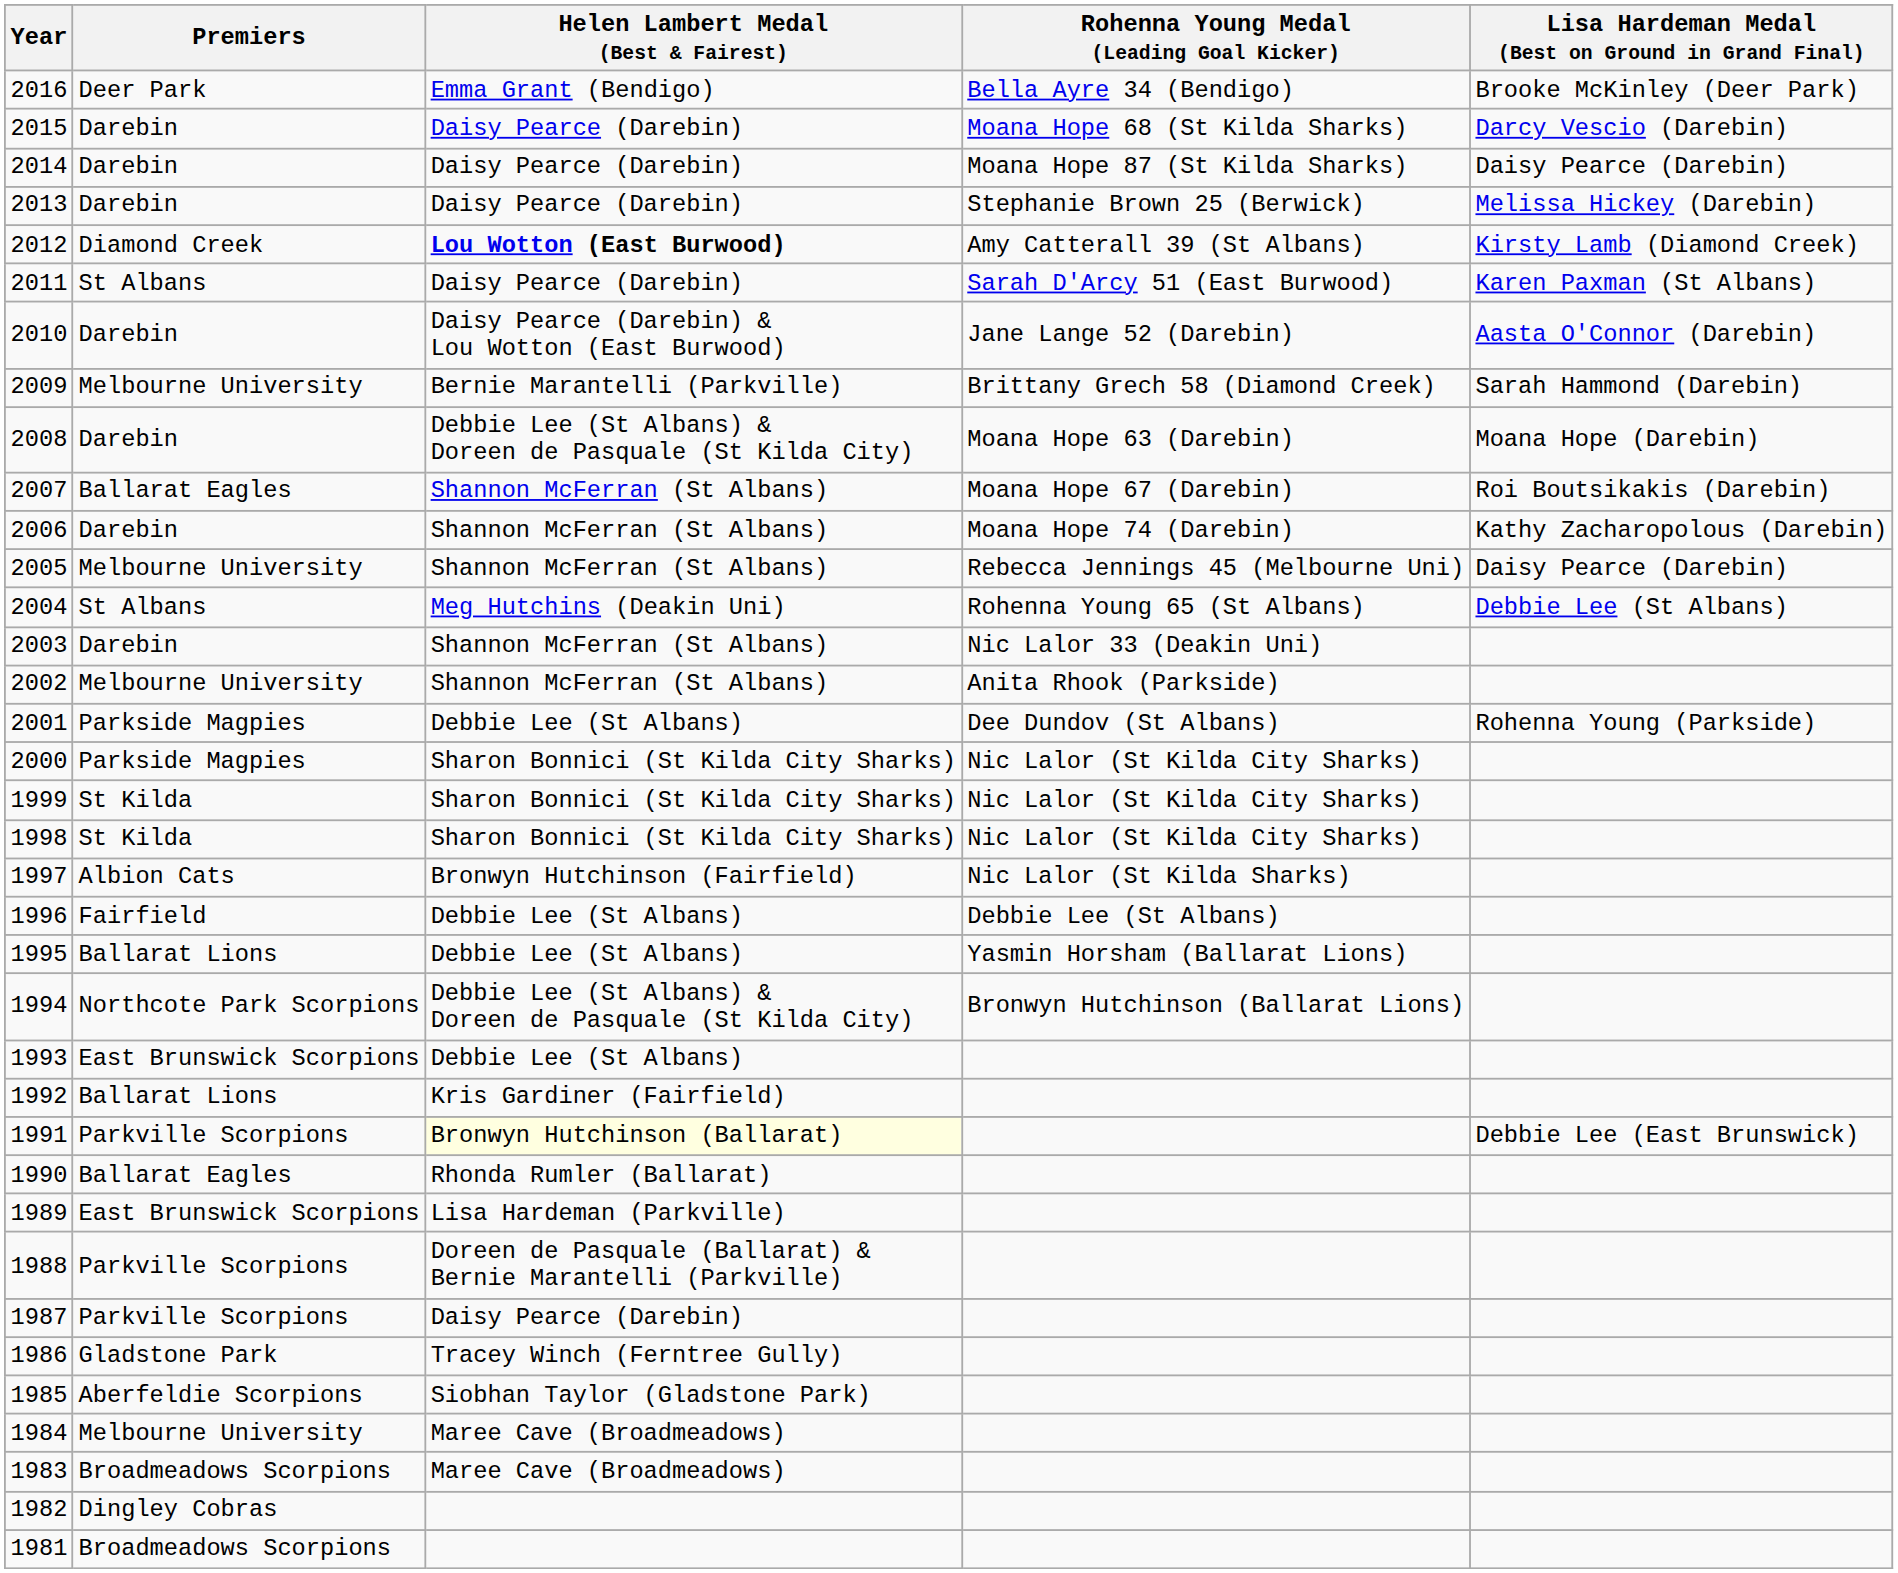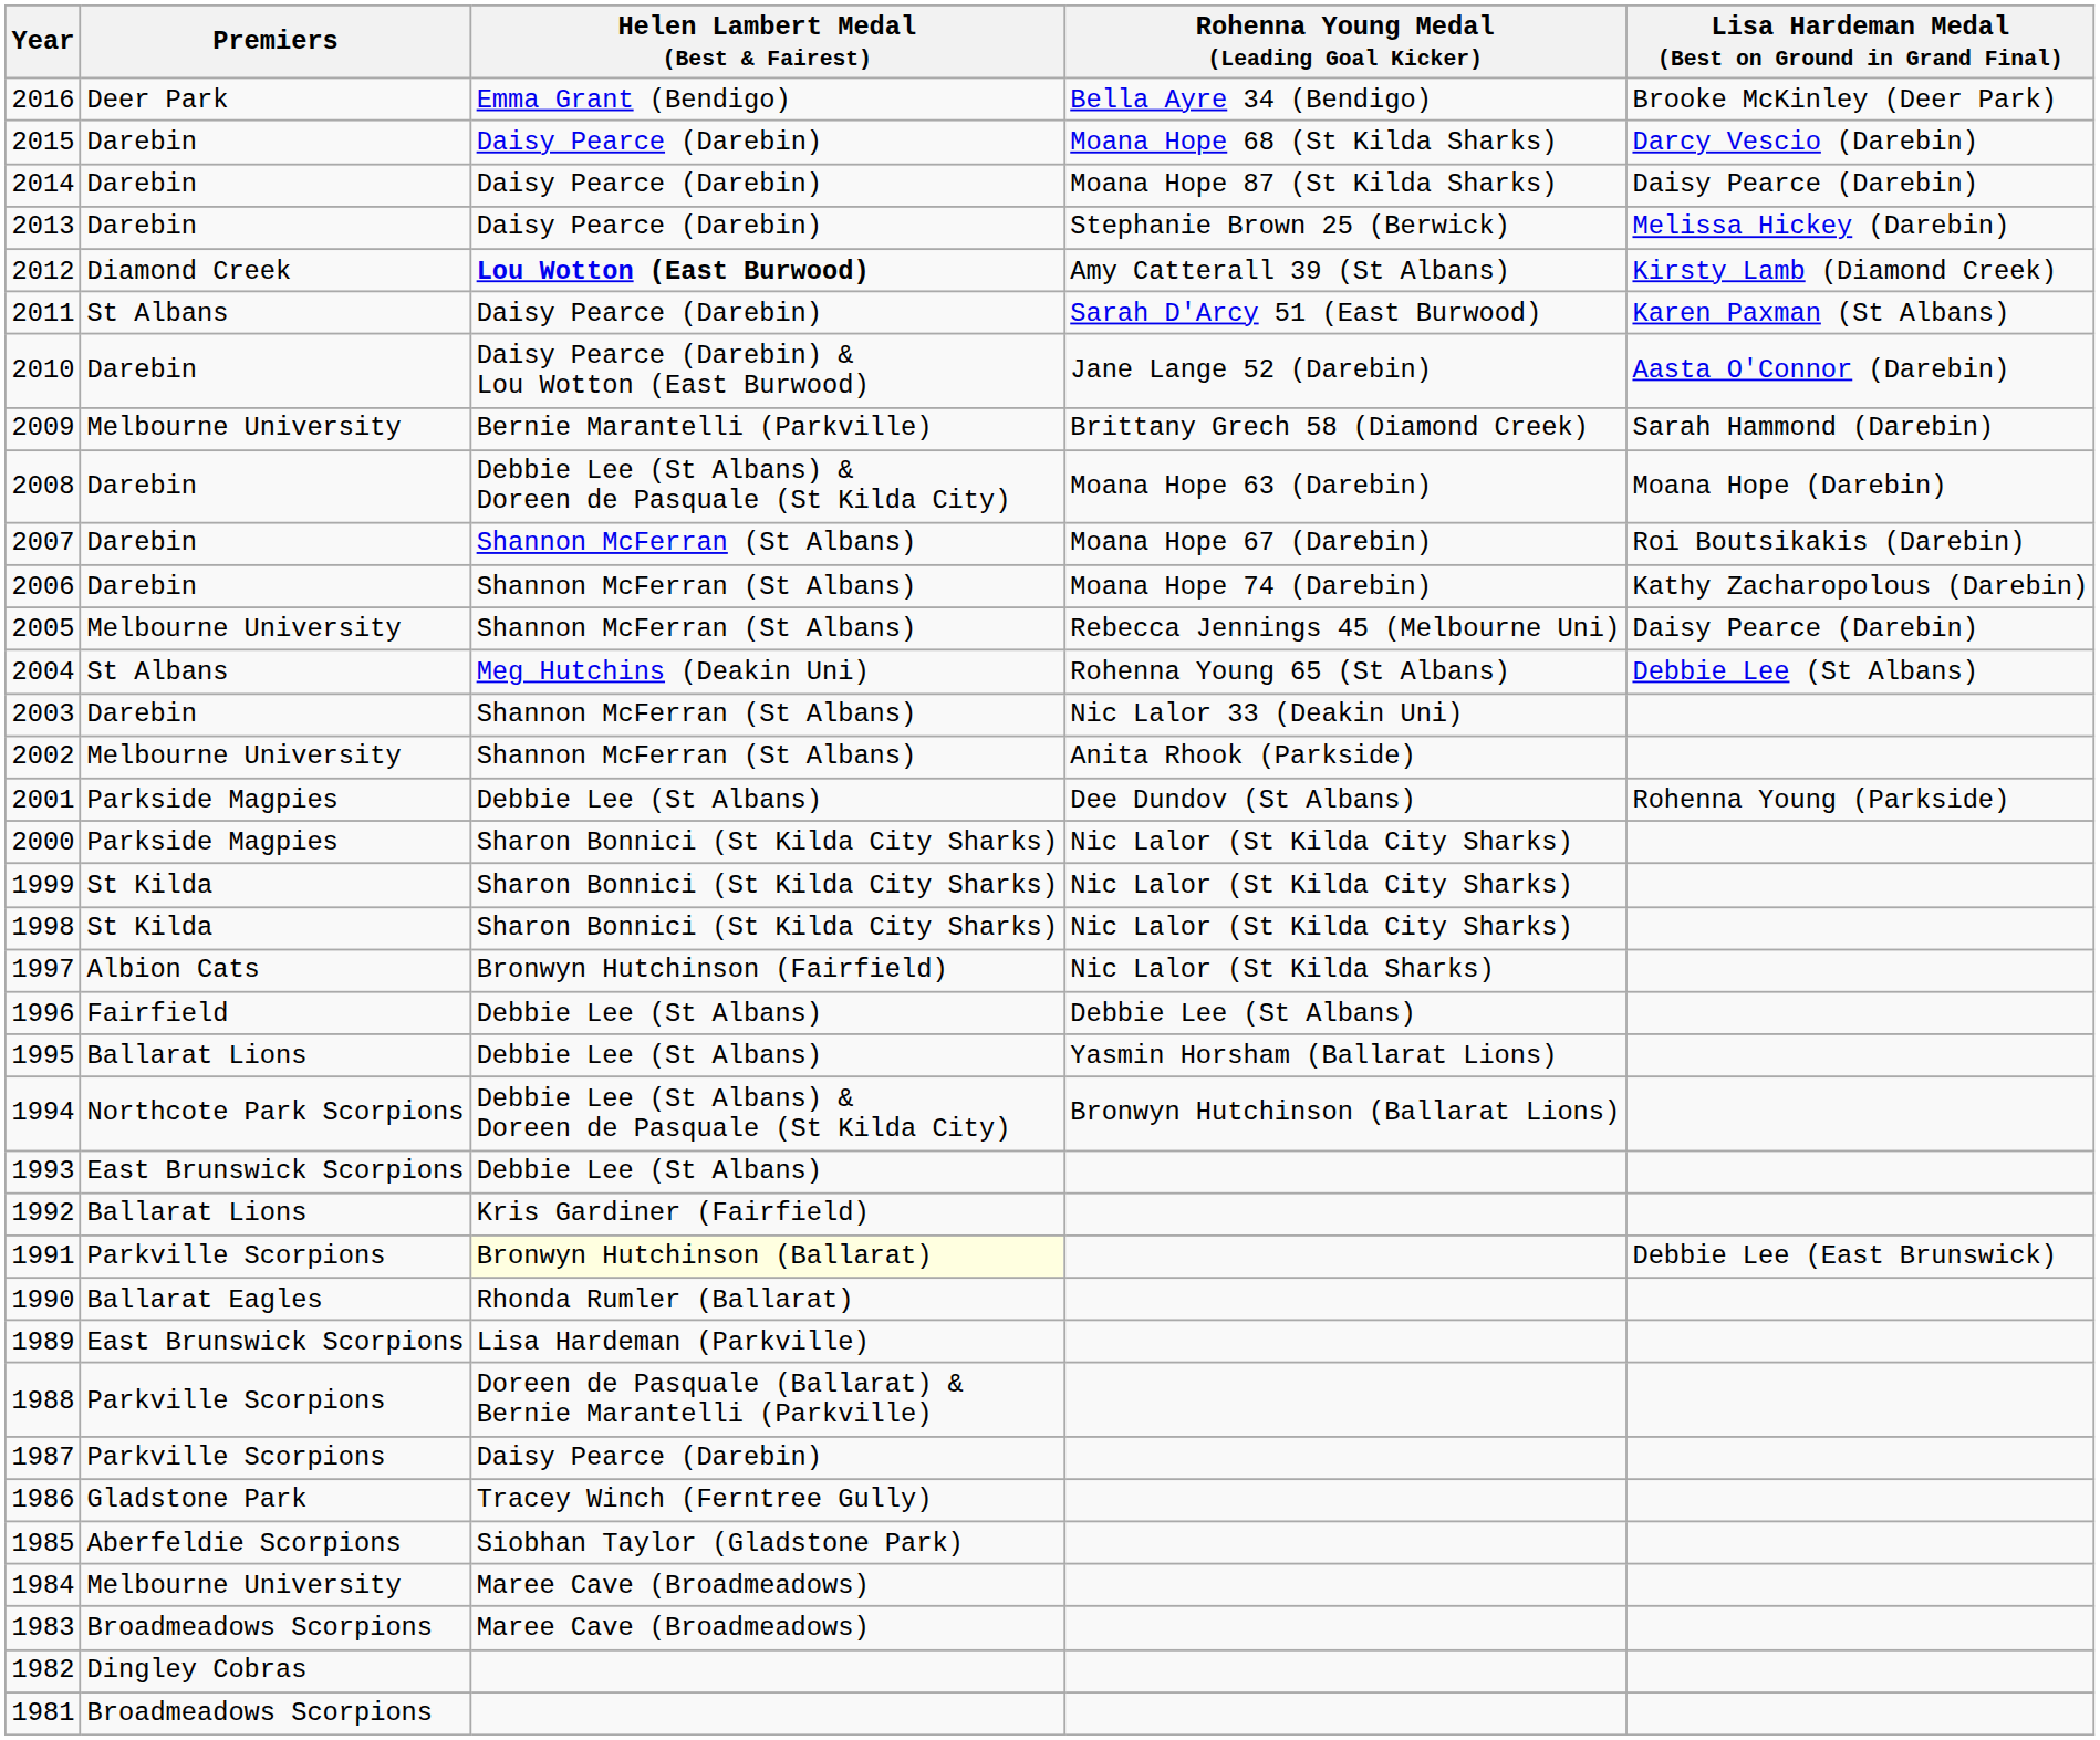 <table class="wikitable">
 <tr>
 <th>Year</th>
 <th>Premiers</th>
 <th>Helen Lambert Medal<br><small>(Best & Fairest)</small></th>
 <th>Rohenna Young Medal<br><small>(Leading Goal Kicker)</small></th>
 <th>Lisa Hardeman Medal<br><small>(Best on Ground in Grand Final)</small></th>
 </tr>
 <tr>
 <td>2016</td>
 <td>Deer Park</td>
 <td><a href='#'>Emma Grant</a> (Bendigo)</td>
 <td><a href='#'>Bella Ayre</a> 34 (Bendigo)</td>
 <td>Brooke McKinley (Deer Park)</td>
 </tr>
 <tr>
 <td>2015</td>
 <td>Darebin</td>
 <td><a href='#'>Daisy Pearce</a> (Darebin)</td>
 <td><a href='#'>Moana Hope</a> 68 (St Kilda Sharks)</td>
 <td><a href='#'>Darcy Vescio</a> (Darebin)</td>
 </tr>
 <tr>
 <td>2014</td>
 <td>Darebin</td>
 <td>Daisy Pearce (Darebin)</td>
 <td>Moana Hope 87 (St Kilda Sharks)</td>
 <td>Daisy Pearce (Darebin)</td>
 </tr>
 <tr>
 <td>2013</td>
 <td>Darebin</td>
 <td>Daisy Pearce (Darebin)</td>
 <td>Stephanie Brown 25 (Berwick)</td>
 <td><a href='#'>Melissa Hickey</a> (Darebin)</td>
 </tr>
 <tr>
 <td>2012</td>
 <td>Diamond Creek</td>
 <td><strong><a href='#'>Lou Wotton</a> (East Burwood)</strong></td>
 <td>Amy Catterall 39 (St Albans)</td>
 <td><a href='#'>Kirsty Lamb</a> (Diamond Creek)</td>
 </tr>
 <tr>
 <td>2011</td>
 <td>St Albans</td>
 <td>Daisy Pearce (Darebin)</td>
 <td><a href='#'>Sarah D'Arcy</a> 51 (East Burwood)</td>
 <td><a href='#'>Karen Paxman</a> (St Albans)</td>
 </tr>
 <tr>
 <td>2010</td>
 <td>Darebin</td>
 <td>Daisy Pearce (Darebin) &<br>Lou Wotton (East Burwood)</td>
 <td>Jane Lange 52 (Darebin)</td>
 <td><a href='#'>Aasta O'Connor</a> (Darebin)</td>
 </tr>
 <tr>
 <td>2009</td>
 <td>Melbourne University</td>
 <td>Bernie Marantelli (Parkville)</td>
 <td>Brittany Grech 58 (Diamond Creek)</td>
 <td>Sarah Hammond (Darebin)</td>
 </tr>
 <tr>
 <td>2008</td>
 <td>Darebin</td>
 <td>Debbie Lee (St Albans) &<br>Doreen de Pasquale (St Kilda City)</td>
 <td>Moana Hope 63 (Darebin)</td>
 <td>Moana Hope (Darebin)</td>
 </tr>
 <tr>
 <td>2007</td>
-<td>Ballarat Eagles</td>
+<td>Darebin</td>
 <td><a href='#'>Shannon McFerran</a> (St Albans)</td>
 <td>Moana Hope 67 (Darebin)</td>
 <td>Roi Boutsikakis (Darebin)</td>
 </tr>
 <tr>
 <td>2006</td>
 <td>Darebin</td>
 <td>Shannon McFerran (St Albans)</td>
 <td>Moana Hope 74 (Darebin)</td>
 <td>Kathy Zacharopolous (Darebin)</td>
 </tr>
 <tr>
 <td>2005</td>
 <td>Melbourne University</td>
 <td>Shannon McFerran (St Albans)</td>
 <td>Rebecca Jennings 45 (Melbourne Uni)</td>
 <td>Daisy Pearce (Darebin)</td>
 </tr>
 <tr>
 <td>2004</td>
 <td>St Albans</td>
 <td><a href='#'>Meg Hutchins</a> (Deakin Uni)</td>
 <td>Rohenna Young 65 (St Albans)</td>
 <td><a href='#'>Debbie Lee</a> (St Albans)</td>
 </tr>
 <tr>
 <td>2003</td>
 <td>Darebin</td>
 <td>Shannon McFerran (St Albans)</td>
 <td>Nic Lalor 33 (Deakin Uni)</td>
 <td></td>
 </tr>
 <tr>
 <td>2002</td>
 <td>Melbourne University</td>
 <td>Shannon McFerran (St Albans)</td>
 <td>Anita Rhook (Parkside)</td>
 <td></td>
 </tr>
 <tr>
 <td>2001</td>
 <td>Parkside Magpies</td>
 <td>Debbie Lee (St Albans)</td>
 <td>Dee Dundov (St Albans)</td>
 <td>Rohenna Young (Parkside)</td>
 </tr>
 <tr>
 <td>2000</td>
 <td>Parkside Magpies</td>
 <td>Sharon Bonnici (St Kilda City Sharks)</td>
 <td>Nic Lalor (St Kilda City Sharks)</td>
 <td></td>
 </tr>
 <tr>
 <td>1999</td>
 <td>St Kilda</td>
 <td>Sharon Bonnici (St Kilda City Sharks)</td>
 <td>Nic Lalor (St Kilda City Sharks)</td>
 <td></td>
 </tr>
 <tr>
 <td>1998</td>
 <td>St Kilda</td>
 <td>Sharon Bonnici (St Kilda City Sharks)</td>
 <td>Nic Lalor (St Kilda City Sharks)</td>
 <td></td>
 </tr>
 <tr>
 <td>1997</td>
 <td>Albion Cats</td>
 <td>Bronwyn Hutchinson (Fairfield)</td>
 <td>Nic Lalor (St Kilda Sharks)</td>
 <td></td>
 </tr>
 <tr>
 <td>1996</td>
 <td>Fairfield</td>
 <td>Debbie Lee (St Albans)</td>
 <td>Debbie Lee (St Albans)</td>
 <td></td>
 </tr>
 <tr>
 <td>1995</td>
 <td>Ballarat Lions</td>
 <td>Debbie Lee (St Albans)</td>
 <td>Yasmin Horsham (Ballarat Lions)</td>
 <td></td>
 </tr>
 <tr>
 <td>1994</td>
 <td>Northcote Park Scorpions</td>
 <td>Debbie Lee (St Albans) &<br>Doreen de Pasquale (St Kilda City)</td>
 <td>Bronwyn Hutchinson (Ballarat Lions)</td>
 <td></td>
 </tr>
 <tr>
 <td>1993</td>
 <td>East Brunswick Scorpions</td>
 <td>Debbie Lee (St Albans)</td>
 <td></td>
 <td></td>
 </tr>
 <tr>
 <td>1992</td>
 <td>Ballarat Lions</td>
 <td>Kris Gardiner (Fairfield)</td>
 <td></td>
 <td></td>
 </tr>
 <tr>
 <td>1991</td>
 <td>Parkville Scorpions</td>
 <td style="background: lightyellow;">Bronwyn Hutchinson (Ballarat)</td>
 <td></td>
 <td>Debbie Lee (East Brunswick)</td>
 </tr>
 <tr>
 <td>1990</td>
 <td>Ballarat Eagles</td>
 <td>Rhonda Rumler (Ballarat)</td>
 <td></td>
 <td></td>
 </tr>
 <tr>
 <td>1989</td>
 <td>East Brunswick Scorpions</td>
 <td>Lisa Hardeman (Parkville)</td>
 <td></td>
 <td></td>
 </tr>
 <tr>
 <td>1988</td>
 <td>Parkville Scorpions</td>
 <td>Doreen de Pasquale (Ballarat) &<br>Bernie Marantelli (Parkville)</td>
 <td></td>
 <td></td>
 </tr>
 <tr>
 <td>1987</td>
 <td>Parkville Scorpions</td>
 <td>Daisy Pearce (Darebin)</td>
 <td></td>
 <td></td>
 </tr>
 <tr>
 <td>1986</td>
 <td>Gladstone Park</td>
 <td>Tracey Winch (Ferntree Gully)</td>
 <td></td>
 <td></td>
 </tr>
 <tr>
 <td>1985</td>
 <td>Aberfeldie Scorpions</td>
 <td>Siobhan Taylor (Gladstone Park)</td>
 <td></td>
 <td></td>
 </tr>
 <tr>
 <td>1984</td>
 <td>Melbourne University</td>
 <td>Maree Cave (Broadmeadows)</td>
 <td></td>
 <td></td>
 </tr>
 <tr>
 <td>1983</td>
 <td>Broadmeadows Scorpions</td>
 <td>Maree Cave (Broadmeadows)</td>
 <td></td>
 <td></td>
 </tr>
 <tr>
 <td>1982</td>
 <td>Dingley Cobras</td>
 <td></td>
 <td></td>
 <td></td>
 </tr>
 <tr>
 <td>1981</td>
 <td>Broadmeadows Scorpions</td>
 <td></td>
 <td></td>
 <td></td>
 </tr>
 </table>
